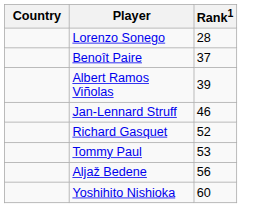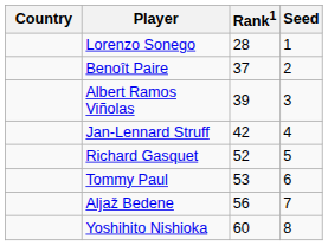 <table class=wikitable>
 <tr>
 <th width="75">Country</th>
 <th width="150">Player</th>
 <th>Rank<sup>1</sup></th>
+<th>Seed</th>
 </tr>
 <tr>
 <td></td>
 <td><a href='#'>Lorenzo Sonego</a></td>
 <td>28</td>
+<td>1</td>
 </tr>
 <tr>
 <td></td>
 <td><a href='#'>Benoît Paire</a></td>
 <td>37</td>
+<td>2</td>
 </tr>
 <tr>
 <td></td>
 <td><a href='#'>Albert Ramos Viñolas</a></td>
 <td>39</td>
+<td>3</td>
 </tr>
 <tr>
 <td></td>
 <td><a href='#'>Jan-Lennard Struff</a></td>
-<td>46</td>
+<td>42</td>
+<td>4</td>
 </tr>
 <tr>
 <td></td>
 <td><a href='#'>Richard Gasquet</a></td>
 <td>52</td>
+<td>5</td>
 </tr>
 <tr>
 <td></td>
 <td><a href='#'>Tommy Paul</a></td>
 <td>53</td>
+<td>6</td>
 </tr>
 <tr>
 <td></td>
 <td><a href='#'>Aljaž Bedene</a></td>
 <td>56</td>
+<td>7</td>
 </tr>
 <tr>
 <td></td>
 <td><a href='#'>Yoshihito Nishioka</a></td>
 <td>60</td>
+<td>8</td>
 </tr>
 </table>
